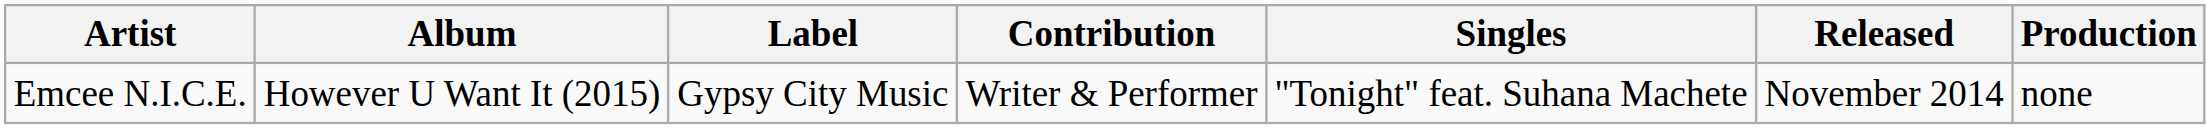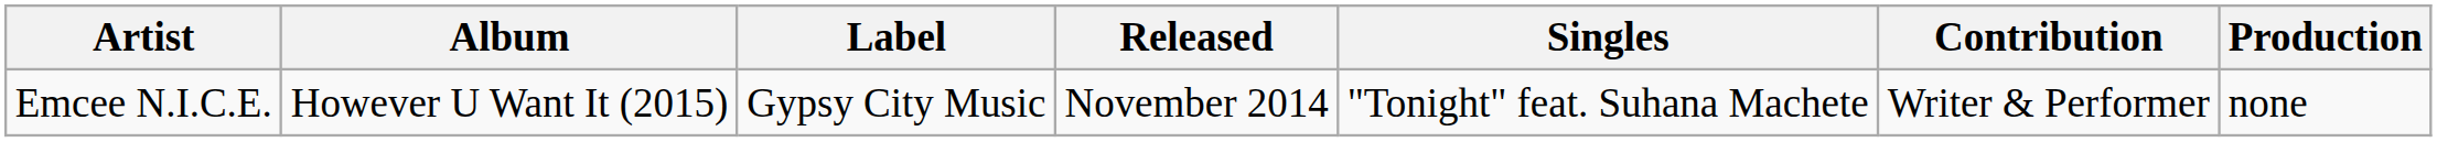 <table class="wikitable">
 <tr>
 <th>Artist</th>
 <th>Album</th>
 <th>Label</th>
+<th>Released</th>
+<th>Singles</th>
 <th>Contribution</th>
-<th>Singles</th>
-<th>Released</th>
 <th>Production</th>
 </tr>
 <tr>
 <td>Emcee N.I.C.E.</td>
 <td>However U Want It (2015)</td>
 <td>Gypsy City Music</td>
+<td>November 2014</td>
+<td>"Tonight" feat. Suhana Machete</td>
 <td>Writer & Performer</td>
-<td>"Tonight" feat. Suhana Machete</td>
-<td>November 2014</td>
 <td>none</td>
 </tr>
 </table>
